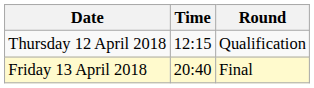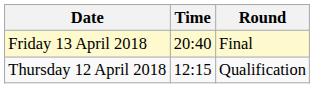 <table class="wikitable">
 <tr>
 <th>Date</th>
 <th>Time</th>
 <th>Round</th>
 </tr>
 <tr>
+<td style=background:lemonchiffon>Friday 13 April 2018</td>
+<td style=background:lemonchiffon>20:40</td>
+<td style=background:lemonchiffon>Final</td>
+</tr>
+<tr>
 <td>Thursday 12 April 2018</td>
 <td>12:15</td>
 <td>Qualification</td>
 </tr>
-<tr>
-<td style=background:lemonchiffon>Friday 13 April 2018</td>
-<td style=background:lemonchiffon>20:40</td>
-<td style=background:lemonchiffon>Final</td>
-</tr>
 </table>
